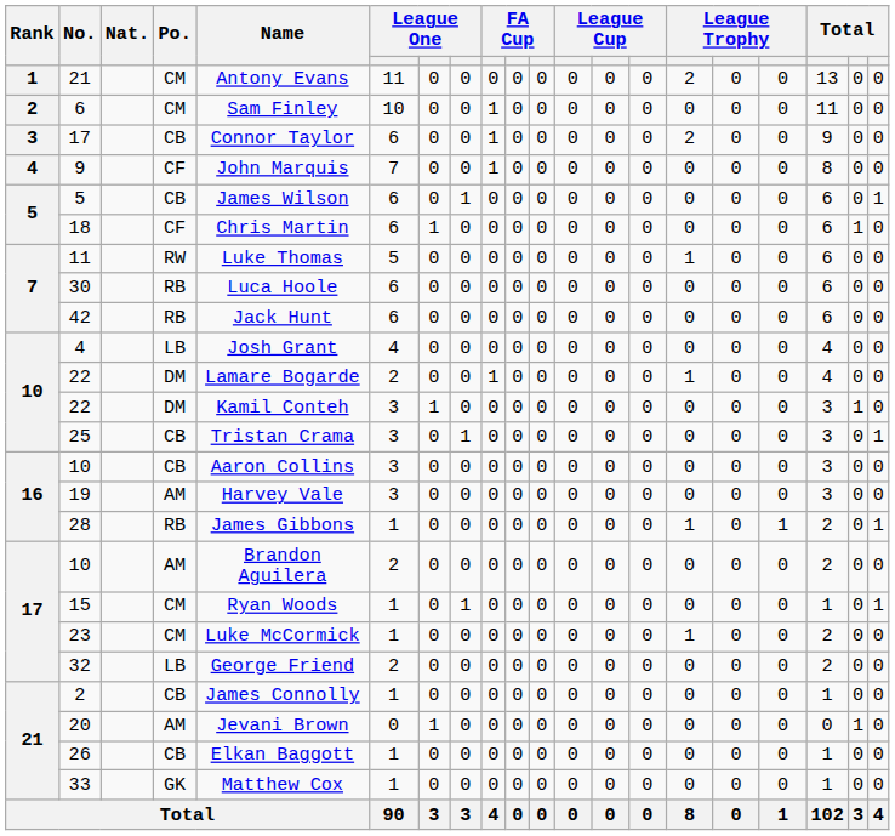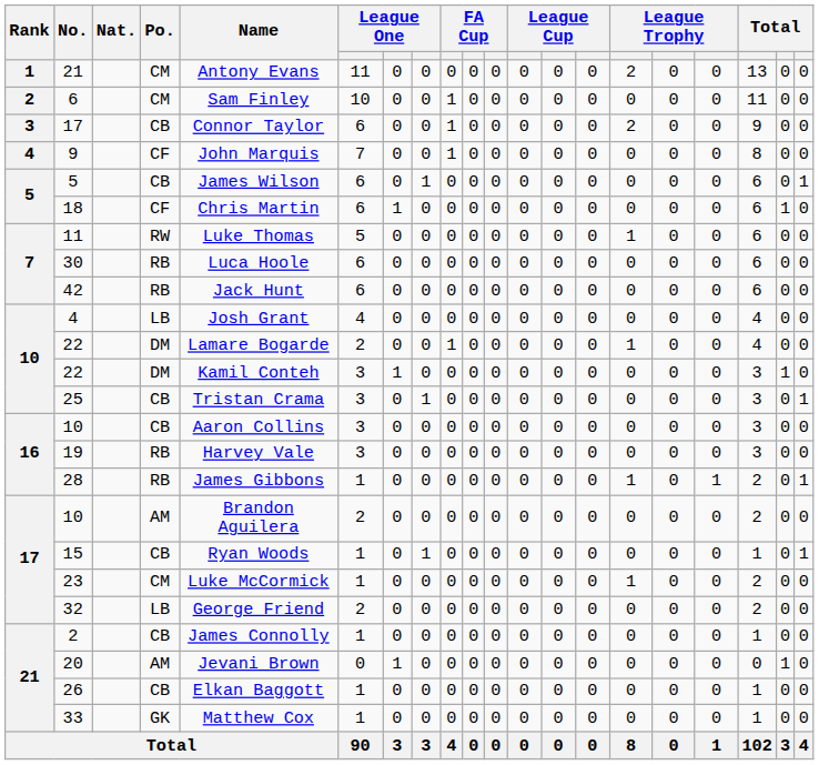 <table class="wikitable" style="text-align:center; font-size:95%; width:95%;">
 <tr>
 <th rowspan=2>Rank</th>
 <th rowspan=2>No.</th>
 <th rowspan=2>Nat.</th>
 <th rowspan=2>Po.</th>
 <th rowspan=2>Name</th>
 <th colspan=3><a href='#'>League One</a></th>
 <th colspan=3><a href='#'>FA Cup</a></th>
 <th colspan=3><a href='#'>League Cup</a></th>
 <th colspan=3><a href='#'>League Trophy</a></th>
 <th colspan=3>Total</th>
 </tr>
 <tr>
 <th></th>
 <th></th>
 <th></th>
 <th></th>
 <th></th>
 <th></th>
 <th></th>
 <th></th>
 <th></th>
 <th></th>
 <th></th>
 <th></th>
 <th></th>
 <th></th>
 <th></th>
 </tr>
 <tr>
 <th rowspan="1">1</th>
 <td>21</td>
 <td></td>
 <td>CM</td>
 <td><a href='#'>Antony Evans</a></td>
 <td>11</td>
 <td>0</td>
 <td>0</td>
 <td>0</td>
 <td>0</td>
 <td>0</td>
 <td>0</td>
 <td>0</td>
 <td>0</td>
 <td>2</td>
 <td>0</td>
 <td>0</td>
 <td>13</td>
 <td>0</td>
 <td>0</td>
 </tr>
 <tr>
 <th rowspan="1">2</th>
 <td>6</td>
 <td></td>
 <td>CM</td>
 <td><a href='#'>Sam Finley</a></td>
 <td>10</td>
 <td>0</td>
 <td>0</td>
 <td>1</td>
 <td>0</td>
 <td>0</td>
 <td>0</td>
 <td>0</td>
 <td>0</td>
 <td>0</td>
 <td>0</td>
 <td>0</td>
 <td>11</td>
 <td>0</td>
 <td>0</td>
 </tr>
 <tr>
 <th rowspan="1">3</th>
 <td>17</td>
 <td></td>
 <td>CB</td>
 <td><a href='#'>Connor Taylor</a></td>
 <td>6</td>
 <td>0</td>
 <td>0</td>
 <td>1</td>
 <td>0</td>
 <td>0</td>
 <td>0</td>
 <td>0</td>
 <td>0</td>
 <td>2</td>
 <td>0</td>
 <td>0</td>
 <td>9</td>
 <td>0</td>
 <td>0</td>
 </tr>
 <tr>
 <th rowspan="1">4</th>
 <td>9</td>
 <td></td>
 <td>CF</td>
 <td><a href='#'>John Marquis</a></td>
 <td>7</td>
 <td>0</td>
 <td>0</td>
 <td>1</td>
 <td>0</td>
 <td>0</td>
 <td>0</td>
 <td>0</td>
 <td>0</td>
 <td>0</td>
 <td>0</td>
 <td>0</td>
 <td>8</td>
 <td>0</td>
 <td>0</td>
 </tr>
 <tr>
 <th rowspan="2">5</th>
 <td>5</td>
 <td></td>
 <td>CB</td>
 <td><a href='#'>James Wilson</a></td>
 <td>6</td>
 <td>0</td>
 <td>1</td>
 <td>0</td>
 <td>0</td>
 <td>0</td>
 <td>0</td>
 <td>0</td>
 <td>0</td>
 <td>0</td>
 <td>0</td>
 <td>0</td>
 <td>6</td>
 <td>0</td>
 <td>1</td>
 </tr>
 <tr>
 <td>18</td>
 <td></td>
 <td>CF</td>
 <td><a href='#'>Chris Martin</a></td>
 <td>6</td>
 <td>1</td>
 <td>0</td>
 <td>0</td>
 <td>0</td>
 <td>0</td>
 <td>0</td>
 <td>0</td>
 <td>0</td>
 <td>0</td>
 <td>0</td>
 <td>0</td>
 <td>6</td>
 <td>1</td>
 <td>0</td>
 </tr>
 <tr>
 <th rowspan="3">7</th>
 <td>11</td>
 <td></td>
 <td>RW</td>
 <td><a href='#'>Luke Thomas</a></td>
 <td>5</td>
 <td>0</td>
 <td>0</td>
 <td>0</td>
 <td>0</td>
 <td>0</td>
 <td>0</td>
 <td>0</td>
 <td>0</td>
 <td>1</td>
 <td>0</td>
 <td>0</td>
 <td>6</td>
 <td>0</td>
 <td>0</td>
 </tr>
 <tr>
 <td>30</td>
 <td></td>
 <td>RB</td>
 <td><a href='#'>Luca Hoole</a></td>
 <td>6</td>
 <td>0</td>
 <td>0</td>
 <td>0</td>
 <td>0</td>
 <td>0</td>
 <td>0</td>
 <td>0</td>
 <td>0</td>
 <td>0</td>
 <td>0</td>
 <td>0</td>
 <td>6</td>
 <td>0</td>
 <td>0</td>
 </tr>
 <tr>
 <td>42</td>
 <td></td>
 <td>RB</td>
 <td><a href='#'>Jack Hunt</a></td>
 <td>6</td>
 <td>0</td>
 <td>0</td>
 <td>0</td>
 <td>0</td>
 <td>0</td>
 <td>0</td>
 <td>0</td>
 <td>0</td>
 <td>0</td>
 <td>0</td>
 <td>0</td>
 <td>6</td>
 <td>0</td>
 <td>0</td>
 </tr>
 <tr>
 <th rowspan="4">10</th>
 <td>4</td>
 <td></td>
 <td>LB</td>
 <td><a href='#'>Josh Grant</a></td>
 <td>4</td>
 <td>0</td>
 <td>0</td>
 <td>0</td>
 <td>0</td>
 <td>0</td>
 <td>0</td>
 <td>0</td>
 <td>0</td>
 <td>0</td>
 <td>0</td>
 <td>0</td>
 <td>4</td>
 <td>0</td>
 <td>0</td>
 </tr>
 <tr>
 <td>22</td>
 <td></td>
 <td>DM</td>
 <td><a href='#'>Lamare Bogarde</a></td>
 <td>2</td>
 <td>0</td>
 <td>0</td>
 <td>1</td>
 <td>0</td>
 <td>0</td>
 <td>0</td>
 <td>0</td>
 <td>0</td>
 <td>1</td>
 <td>0</td>
 <td>0</td>
 <td>4</td>
 <td>0</td>
 <td>0</td>
 </tr>
 <tr>
 <td>22</td>
 <td></td>
 <td>DM</td>
 <td><a href='#'>Kamil Conteh</a></td>
 <td>3</td>
 <td>1</td>
 <td>0</td>
 <td>0</td>
 <td>0</td>
 <td>0</td>
 <td>0</td>
 <td>0</td>
 <td>0</td>
 <td>0</td>
 <td>0</td>
 <td>0</td>
 <td>3</td>
 <td>1</td>
 <td>0</td>
 </tr>
 <tr>
 <td>25</td>
 <td></td>
 <td>CB</td>
 <td><a href='#'>Tristan Crama</a></td>
 <td>3</td>
 <td>0</td>
 <td>1</td>
 <td>0</td>
 <td>0</td>
 <td>0</td>
 <td>0</td>
 <td>0</td>
 <td>0</td>
 <td>0</td>
 <td>0</td>
 <td>0</td>
 <td>3</td>
 <td>0</td>
 <td>1</td>
 </tr>
 <tr>
 <th rowspan="3">16</th>
 <td>10</td>
 <td></td>
 <td>CB</td>
 <td><a href='#'>Aaron Collins</a></td>
 <td>3</td>
 <td>0</td>
 <td>0</td>
 <td>0</td>
 <td>0</td>
 <td>0</td>
 <td>0</td>
 <td>0</td>
 <td>0</td>
 <td>0</td>
 <td>0</td>
 <td>0</td>
 <td>3</td>
 <td>0</td>
 <td>0</td>
 </tr>
 <tr>
 <td>19</td>
 <td></td>
-<td>AM</td>
+<td>RB</td>
 <td><a href='#'>Harvey Vale</a></td>
 <td>3</td>
 <td>0</td>
 <td>0</td>
 <td>0</td>
 <td>0</td>
 <td>0</td>
 <td>0</td>
 <td>0</td>
 <td>0</td>
 <td>0</td>
 <td>0</td>
 <td>0</td>
 <td>3</td>
 <td>0</td>
 <td>0</td>
 </tr>
 <tr>
 <td>28</td>
 <td></td>
 <td>RB</td>
 <td><a href='#'>James Gibbons</a></td>
 <td>1</td>
 <td>0</td>
 <td>0</td>
 <td>0</td>
 <td>0</td>
 <td>0</td>
 <td>0</td>
 <td>0</td>
 <td>0</td>
 <td>1</td>
 <td>0</td>
 <td>1</td>
 <td>2</td>
 <td>0</td>
 <td>1</td>
 </tr>
 <tr>
 <th rowspan="4">17</th>
 <td>10</td>
 <td></td>
 <td>AM</td>
 <td><a href='#'>Brandon Aguilera</a></td>
 <td>2</td>
 <td>0</td>
 <td>0</td>
 <td>0</td>
 <td>0</td>
 <td>0</td>
 <td>0</td>
 <td>0</td>
 <td>0</td>
 <td>0</td>
 <td>0</td>
 <td>0</td>
 <td>2</td>
 <td>0</td>
 <td>0</td>
 </tr>
 <tr>
 <td>15</td>
 <td></td>
-<td>CM</td>
+<td>CB</td>
 <td><a href='#'>Ryan Woods</a></td>
 <td>1</td>
 <td>0</td>
 <td>1</td>
 <td>0</td>
 <td>0</td>
 <td>0</td>
 <td>0</td>
 <td>0</td>
 <td>0</td>
 <td>0</td>
 <td>0</td>
 <td>0</td>
 <td>1</td>
 <td>0</td>
 <td>1</td>
 </tr>
 <tr>
 <td>23</td>
 <td></td>
 <td>CM</td>
 <td><a href='#'>Luke McCormick</a></td>
 <td>1</td>
 <td>0</td>
 <td>0</td>
 <td>0</td>
 <td>0</td>
 <td>0</td>
 <td>0</td>
 <td>0</td>
 <td>0</td>
 <td>1</td>
 <td>0</td>
 <td>0</td>
 <td>2</td>
 <td>0</td>
 <td>0</td>
 </tr>
 <tr>
 <td>32</td>
 <td></td>
 <td>LB</td>
 <td><a href='#'>George Friend</a></td>
 <td>2</td>
 <td>0</td>
 <td>0</td>
 <td>0</td>
 <td>0</td>
 <td>0</td>
 <td>0</td>
 <td>0</td>
 <td>0</td>
 <td>0</td>
 <td>0</td>
 <td>0</td>
 <td>2</td>
 <td>0</td>
 <td>0</td>
 </tr>
 <tr>
 <th rowspan="4">21</th>
 <td>2</td>
 <td></td>
 <td>CB</td>
 <td><a href='#'>James Connolly</a></td>
 <td>1</td>
 <td>0</td>
 <td>0</td>
 <td>0</td>
 <td>0</td>
 <td>0</td>
 <td>0</td>
 <td>0</td>
 <td>0</td>
 <td>0</td>
 <td>0</td>
 <td>0</td>
 <td>1</td>
 <td>0</td>
 <td>0</td>
 </tr>
 <tr>
 <td>20</td>
 <td></td>
 <td>AM</td>
 <td><a href='#'>Jevani Brown</a></td>
 <td>0</td>
 <td>1</td>
 <td>0</td>
 <td>0</td>
 <td>0</td>
 <td>0</td>
 <td>0</td>
 <td>0</td>
 <td>0</td>
 <td>0</td>
 <td>0</td>
 <td>0</td>
 <td>0</td>
 <td>1</td>
 <td>0</td>
 </tr>
 <tr>
 <td>26</td>
 <td></td>
 <td>CB</td>
 <td><a href='#'>Elkan Baggott</a></td>
 <td>1</td>
 <td>0</td>
 <td>0</td>
 <td>0</td>
 <td>0</td>
 <td>0</td>
 <td>0</td>
 <td>0</td>
 <td>0</td>
 <td>0</td>
 <td>0</td>
 <td>0</td>
 <td>1</td>
 <td>0</td>
 <td>0</td>
 </tr>
 <tr>
 <td>33</td>
 <td></td>
 <td>GK</td>
 <td><a href='#'>Matthew Cox</a></td>
 <td>1</td>
 <td>0</td>
 <td>0</td>
 <td>0</td>
 <td>0</td>
 <td>0</td>
 <td>0</td>
 <td>0</td>
 <td>0</td>
 <td>0</td>
 <td>0</td>
 <td>0</td>
 <td>1</td>
 <td>0</td>
 <td>0</td>
 </tr>
 <tr>
 <th colspan=5>Total</th>
 <th>90</th>
 <th>3</th>
 <th>3</th>
 <th>4</th>
 <th>0</th>
 <th>0</th>
 <th>0</th>
 <th>0</th>
 <th>0</th>
 <th>8</th>
 <th>0</th>
 <th>1</th>
 <th>102</th>
 <th>3</th>
 <th>4</th>
 </tr>
 </table>
